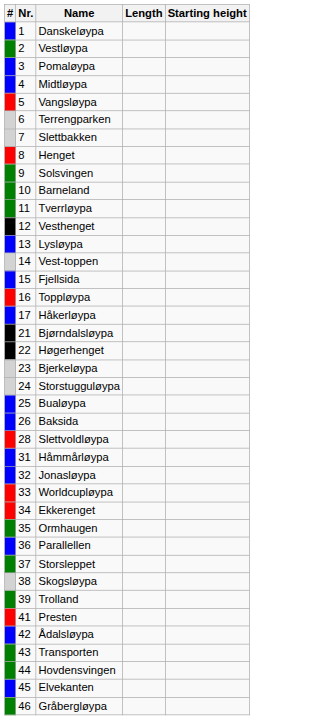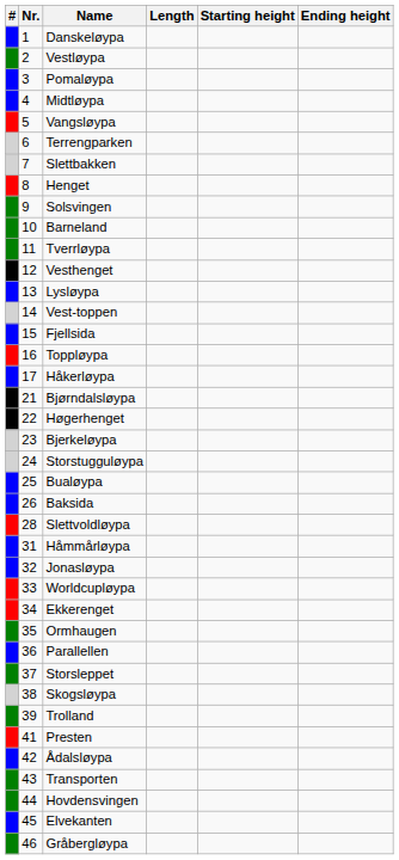 <table class="wikitable sortable">
 <tr>
 <th>#</th>
 <th>Nr.</th>
 <th>Name</th>
 <th>Length</th>
 <th>Starting height</th>
+<th>Ending height</th>
 </tr>
 <tr>
 <td bgcolor="blue"> </td>
 <td>1</td>
 <td>Danskeløypa</td>
+<td></td>
 <td></td>
 <td></td>
 </tr>
 <tr>
 <td bgcolor="green"></td>
 <td>2</td>
 <td>Vestløypa</td>
 <td></td>
 <td></td>
+<td></td>
 </tr>
 <tr>
 <td bgcolor="blue"></td>
 <td>3</td>
 <td>Pomaløypa</td>
+<td></td>
 <td></td>
 <td></td>
 </tr>
 <tr>
 <td bgcolor="blue"></td>
 <td>4</td>
 <td>Midtløypa</td>
 <td></td>
 <td></td>
+<td></td>
 </tr>
 <tr>
 <td bgcolor="red"></td>
 <td>5</td>
 <td>Vangsløypa</td>
+<td></td>
 <td></td>
 <td></td>
 </tr>
 <tr>
 <td bgcolor="lightgrey"></td>
 <td>6</td>
 <td>Terrengparken</td>
 <td></td>
 <td></td>
+<td></td>
 </tr>
 <tr>
 <td bgcolor="lightgrey"></td>
 <td>7</td>
 <td>Slettbakken</td>
+<td></td>
 <td></td>
 <td></td>
 </tr>
 <tr>
 <td bgcolor="red"></td>
 <td>8</td>
 <td>Henget</td>
 <td></td>
 <td></td>
+<td></td>
 </tr>
 <tr>
 <td bgcolor="green"></td>
 <td>9</td>
 <td>Solsvingen</td>
+<td></td>
 <td></td>
 <td></td>
 </tr>
 <tr>
 <td bgcolor="green"></td>
 <td>10</td>
 <td>Barneland</td>
 <td></td>
 <td></td>
+<td></td>
 </tr>
 <tr>
 <td bgcolor="green"></td>
 <td>11</td>
 <td>Tverrløypa</td>
+<td></td>
 <td></td>
 <td></td>
 </tr>
 <tr>
 <td bgcolor="black"></td>
 <td>12</td>
 <td>Vesthenget</td>
 <td></td>
 <td></td>
+<td></td>
 </tr>
 <tr>
 <td bgcolor="blue"></td>
 <td>13</td>
 <td>Lysløypa</td>
+<td></td>
 <td></td>
 <td></td>
 </tr>
 <tr>
 <td bgcolor="lightgrey"></td>
 <td>14</td>
 <td>Vest-toppen</td>
 <td></td>
 <td></td>
+<td></td>
 </tr>
 <tr>
 <td bgcolor="blue"></td>
 <td>15</td>
 <td>Fjellsida</td>
+<td></td>
 <td></td>
 <td></td>
 </tr>
 <tr>
 <td bgcolor="red"></td>
 <td>16</td>
 <td>Toppløypa</td>
 <td></td>
 <td></td>
+<td></td>
 </tr>
 <tr>
 <td bgcolor="blue"></td>
 <td>17</td>
 <td>Håkerløypa</td>
+<td></td>
 <td></td>
 <td></td>
 </tr>
 <tr>
 <td bgcolor="black"></td>
 <td>21</td>
 <td>Bjørndalsløypa</td>
 <td></td>
 <td></td>
+<td></td>
 </tr>
 <tr>
 <td bgcolor="black"></td>
 <td>22</td>
 <td>Høgerhenget</td>
+<td></td>
 <td></td>
 <td></td>
 </tr>
 <tr>
 <td bgcolor="lightgrey"></td>
 <td>23</td>
 <td>Bjerkeløypa</td>
 <td></td>
 <td></td>
+<td></td>
 </tr>
 <tr>
 <td bgcolor="lightgrey"></td>
 <td>24</td>
 <td>Storstugguløypa</td>
+<td></td>
 <td></td>
 <td></td>
 </tr>
 <tr>
 <td bgcolor="blue"></td>
 <td>25</td>
 <td>Bualøypa</td>
 <td></td>
 <td></td>
+<td></td>
 </tr>
 <tr>
 <td bgcolor="blue"></td>
 <td>26</td>
 <td>Baksida</td>
+<td></td>
 <td></td>
 <td></td>
 </tr>
 <tr>
 <td bgcolor="red"></td>
 <td>28</td>
 <td>Slettvoldløypa</td>
 <td></td>
 <td></td>
+<td></td>
 </tr>
 <tr>
 <td bgcolor="blue"></td>
 <td>31</td>
 <td>Håmmårløypa</td>
+<td></td>
 <td></td>
 <td></td>
 </tr>
 <tr>
 <td bgcolor="blue"></td>
 <td>32</td>
 <td>Jonasløypa</td>
 <td></td>
 <td></td>
+<td></td>
 </tr>
 <tr>
 <td bgcolor="red"></td>
 <td>33</td>
 <td>Worldcupløypa</td>
+<td></td>
 <td></td>
 <td></td>
 </tr>
 <tr>
 <td bgcolor="red"></td>
 <td>34</td>
 <td>Ekkerenget</td>
 <td></td>
 <td></td>
+<td></td>
 </tr>
 <tr>
 <td bgcolor="green"></td>
 <td>35</td>
 <td>Ormhaugen</td>
+<td></td>
 <td></td>
 <td></td>
 </tr>
 <tr>
 <td bgcolor="blue"></td>
 <td>36</td>
 <td>Parallellen</td>
 <td></td>
 <td></td>
+<td></td>
 </tr>
 <tr>
 <td bgcolor="green"></td>
 <td>37</td>
 <td>Storsleppet</td>
+<td></td>
 <td></td>
 <td></td>
 </tr>
 <tr>
 <td bgcolor="lightgrey"></td>
 <td>38</td>
 <td>Skogsløypa</td>
 <td></td>
 <td></td>
+<td></td>
 </tr>
 <tr>
 <td bgcolor="green"></td>
 <td>39</td>
 <td>Trolland</td>
+<td></td>
 <td></td>
 <td></td>
 </tr>
 <tr>
 <td bgcolor="red"></td>
 <td>41</td>
 <td>Presten</td>
 <td></td>
 <td></td>
+<td></td>
 </tr>
 <tr>
 <td bgcolor="blue"></td>
 <td>42</td>
 <td>Ådalsløypa</td>
+<td></td>
 <td></td>
 <td></td>
 </tr>
 <tr>
 <td bgcolor="green"></td>
 <td>43</td>
 <td>Transporten</td>
 <td></td>
 <td></td>
+<td></td>
 </tr>
 <tr>
 <td bgcolor="green"></td>
 <td>44</td>
 <td>Hovdensvingen</td>
+<td></td>
 <td></td>
 <td></td>
 </tr>
 <tr>
 <td bgcolor="blue"></td>
 <td>45</td>
 <td>Elvekanten</td>
 <td></td>
 <td></td>
+<td></td>
 </tr>
 <tr>
 <td bgcolor="green"></td>
 <td>46</td>
 <td>Gråbergløypa</td>
 <td></td>
 <td></td>
+<td></td>
 </tr>
 </table>
